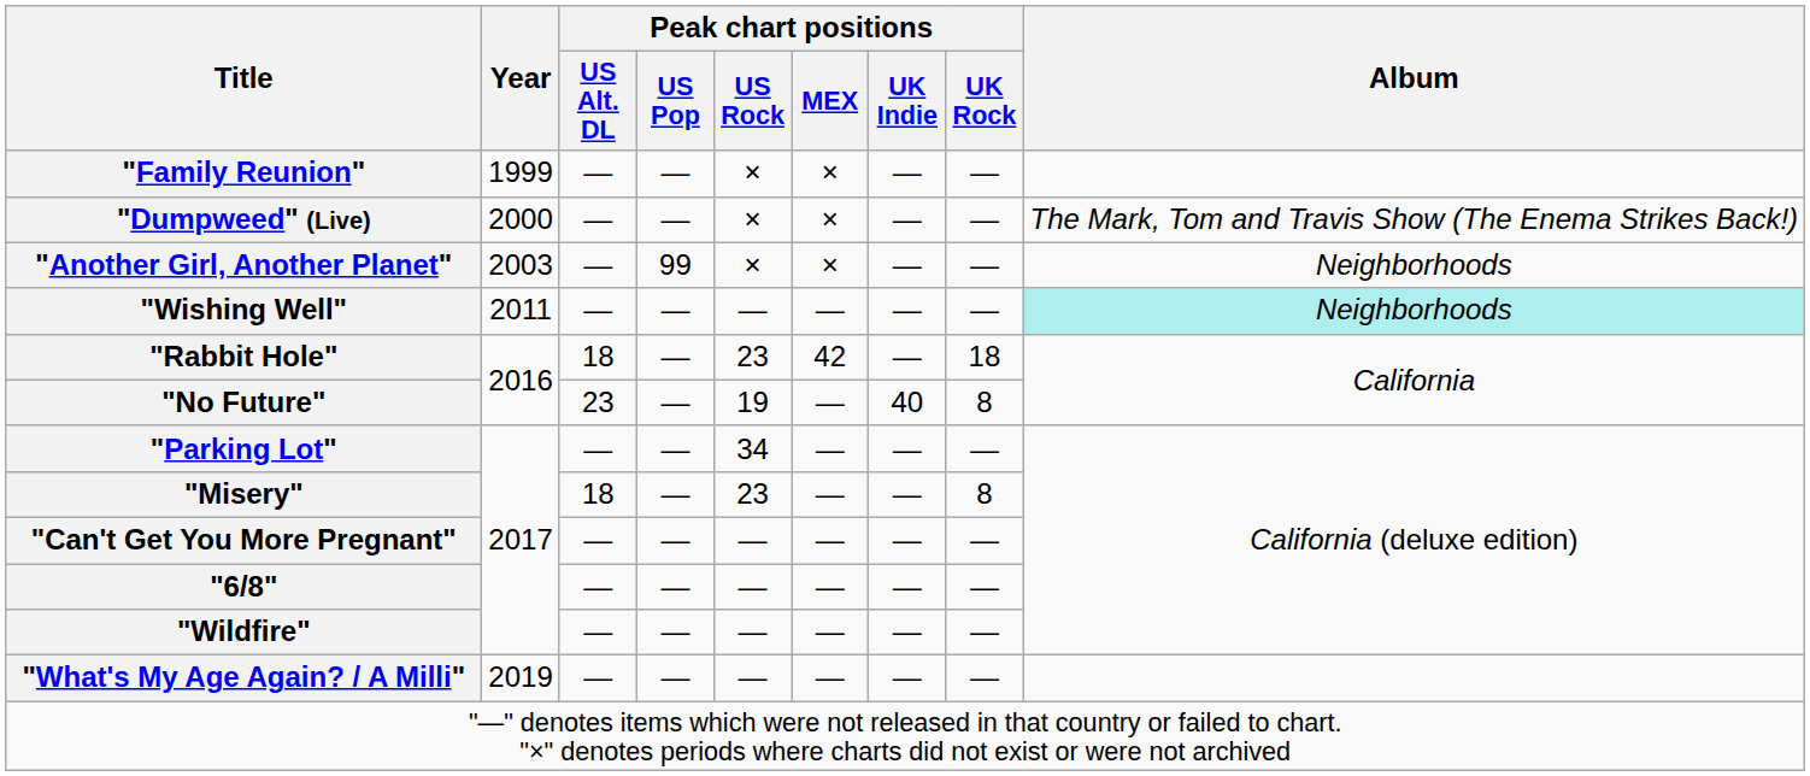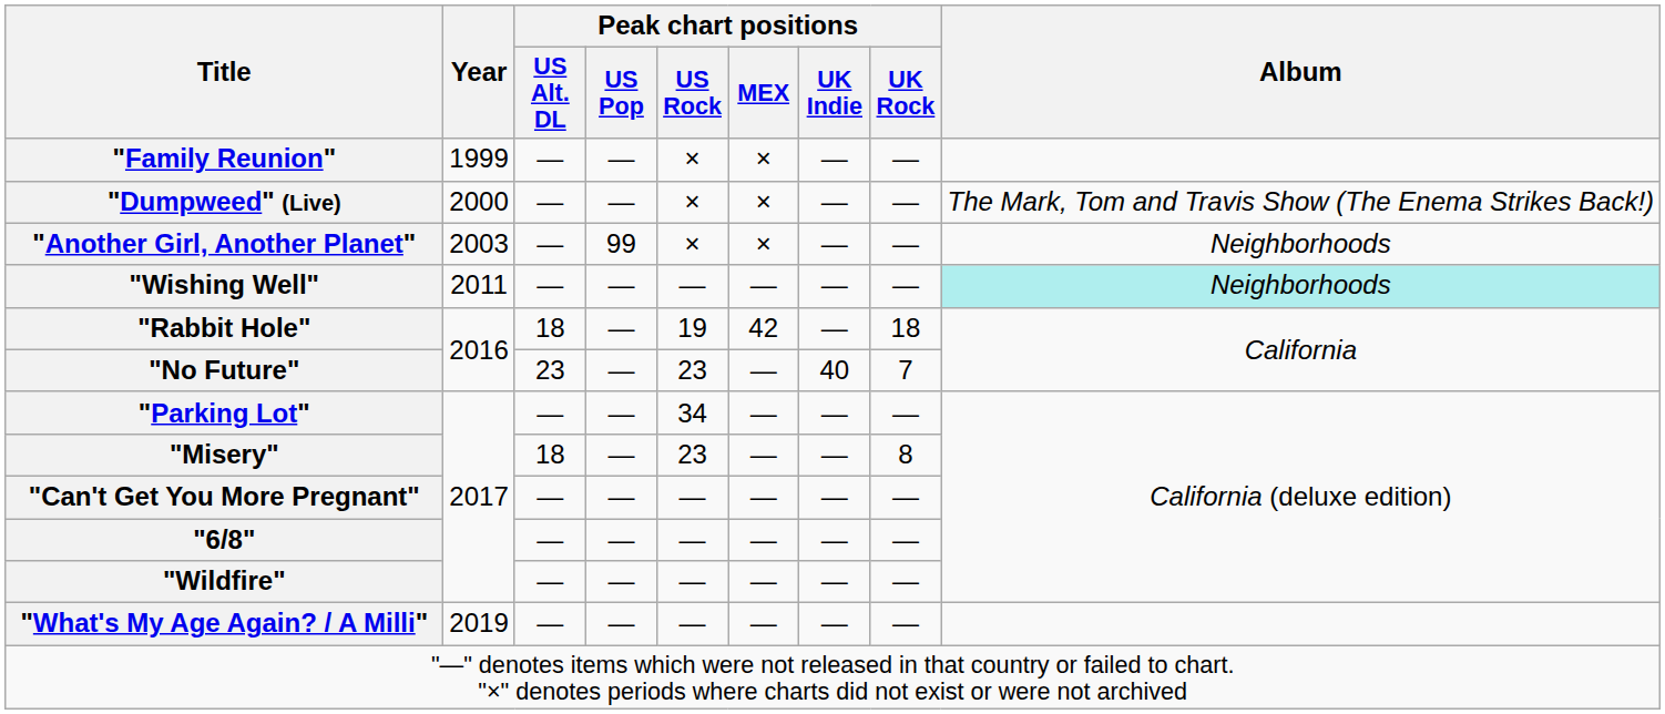 <table class="wikitable plainrowheaders" style="text-align:center;">
 <tr>
 <th scope="col" rowspan="2" style="width:16em;">Title</th>
 <th scope="col" rowspan="2">Year</th>
 <th scope="col" colspan="6">Peak chart positions</th>
 <th scope="col" rowspan="2">Album</th>
 </tr>
 <tr>
 <th scope="col" style="width:2.5em;font-size:90%;"><a href='#'>US<br>Alt.<br>DL</a><br></th>
 <th scope="col" style="width:2.5em;font-size:90%;"><a href='#'>US<br>Pop</a><br></th>
 <th scope="col" style="width:2.5em;font-size:90%;"><a href='#'>US<br>Rock</a><br></th>
 <th scope="col" style="width:2.5em;font-size:90%;"><a href='#'>MEX</a><br></th>
 <th scope="col" style="width:2.5em;font-size:90%;"><a href='#'>UK<br>Indie</a><br></th>
 <th scope="col" style="width:2.5em;font-size:90%;"><a href='#'>UK<br>Rock</a><br></th>
 </tr>
 <tr>
 <th scope="row">"<a href='#'>Family Reunion</a>"</th>
 <td>1999</td>
 <td>—</td>
 <td>—</td>
 <td>×</td>
 <td>×</td>
 <td>—</td>
 <td>—</td>
 <td></td>
 </tr>
 <tr>
 <th scope="row">"<a href='#'>Dumpweed</a>" <small>(Live)</small></th>
 <td>2000</td>
 <td>—</td>
 <td>—</td>
 <td>×</td>
 <td>×</td>
 <td>—</td>
 <td>—</td>
 <td><em>The Mark, Tom and Travis Show (The Enema Strikes Back!)</em></td>
 </tr>
 <tr>
 <th scope="row">"<a href='#'>Another Girl, Another Planet</a>"</th>
 <td>2003</td>
 <td>—</td>
 <td>99</td>
 <td>×</td>
 <td>×</td>
 <td>—</td>
 <td>—</td>
 <td><em>Neighborhoods</em></td>
 </tr>
 <tr>
 <th scope="row">"Wishing Well"</th>
 <td>2011</td>
 <td>—</td>
 <td>—</td>
 <td>—</td>
 <td>—</td>
 <td>—</td>
 <td>—</td>
 <td style="background: paleturquoise;"><em>Neighborhoods</em></td>
 </tr>
 <tr>
 <th scope="row">"Rabbit Hole"</th>
 <td rowspan="2">2016</td>
 <td>18</td>
 <td>—</td>
-<td>23</td>
+<td>19</td>
 <td>42</td>
 <td>—</td>
 <td>18</td>
 <td rowspan="2"><em>California</em></td>
 </tr>
 <tr>
 <th scope="row">"No Future"</th>
 <td>23</td>
 <td>—</td>
-<td>19</td>
+<td>23</td>
 <td>—</td>
 <td>40</td>
-<td>8</td>
+<td>7</td>
 </tr>
 <tr>
 <th scope="row">"<a href='#'>Parking Lot</a>"</th>
 <td rowspan="5">2017</td>
 <td>—</td>
 <td>—</td>
 <td>34</td>
 <td>—</td>
 <td>—</td>
 <td>—</td>
 <td rowspan="5"><em>California</em> (deluxe edition)</td>
 </tr>
 <tr>
 <th scope="row">"Misery"</th>
 <td>18</td>
 <td>—</td>
 <td>23</td>
 <td>—</td>
 <td>—</td>
 <td>8</td>
 </tr>
 <tr>
 <th scope="row">"Can't Get You More Pregnant"</th>
 <td>—</td>
 <td>—</td>
 <td>—</td>
 <td>—</td>
 <td>—</td>
 <td>—</td>
 </tr>
 <tr>
 <th scope="row">"6/8"</th>
 <td>—</td>
 <td>—</td>
 <td>—</td>
 <td>—</td>
 <td>—</td>
 <td>—</td>
 </tr>
 <tr>
 <th scope="row">"Wildfire"</th>
 <td>—</td>
 <td>—</td>
 <td>—</td>
 <td>—</td>
 <td>—</td>
 <td>—</td>
 </tr>
 <tr>
 <th scope="row">"<a href='#'>What's My Age Again? / A Milli</a>"</th>
 <td>2019</td>
 <td>—</td>
 <td>—</td>
 <td>—</td>
 <td>—</td>
 <td>—</td>
 <td>—</td>
 <td></td>
 </tr>
 <tr>
 <td colspan="15" style="font-size:90%;">"—" denotes items which were not released in that country or failed to chart.<br>"×" denotes periods where charts did not exist or were not archived</td>
 </tr>
 </table>
